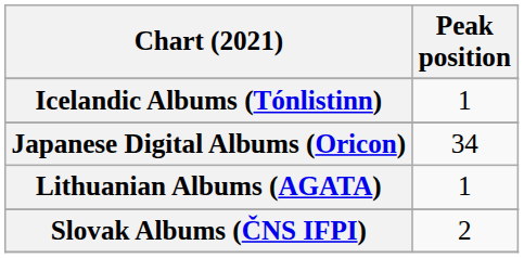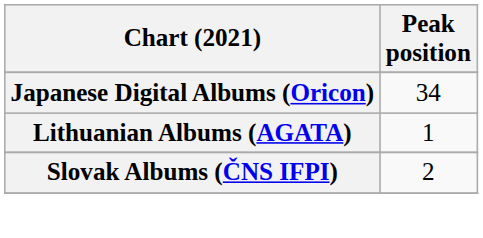 <table class="wikitable sortable plainrowheaders" style="text-align:center">
 <tr>
 <th scope="col">Chart (2021)</th>
 <th scope="col">Peak<br>position</th>
 </tr>
 <tr>
 </tr>
 <tr>
 </tr>
 <tr>
 </tr>
 <tr>
 </tr>
 <tr>
 </tr>
 <tr>
 </tr>
 <tr>
 </tr>
 <tr>
 </tr>
 <tr>
 </tr>
 <tr>
 </tr>
 <tr>
-</tr>
-<tr>
-<th scope="row">Icelandic Albums (<a href='#'>Tónlistinn</a>)</th>
-<td>1</td>
 </tr>
 <tr>
 </tr>
 <tr>
 </tr>
 <tr>
 <th scope="row">Japanese Digital Albums (<a href='#'>Oricon</a>)</th>
 <td>34</td>
 </tr>
 <tr>
 <th scope="row">Lithuanian Albums (<a href='#'>AGATA</a>)</th>
 <td>1</td>
 </tr>
 <tr>
 </tr>
 <tr>
 </tr>
 <tr>
 </tr>
 <tr>
 <th scope="row">Slovak Albums (<a href='#'>ČNS IFPI</a>)</th>
 <td>2</td>
 </tr>
 <tr>
 </tr>
 <tr>
 </tr>
 <tr>
 </tr>
 <tr>
 </tr>
 <tr>
 </tr>
 <tr>
 </tr>
 <tr>
 </tr>
 </table>
